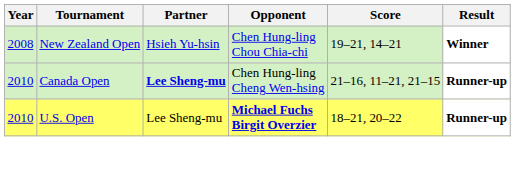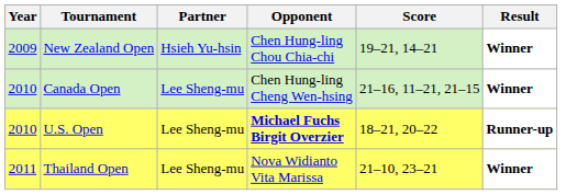 <table class="sortable wikitable" style="font-size: 90%;">
 <tr>
 <th>Year</th>
 <th>Tournament</th>
 <th>Partner</th>
 <th>Opponent</th>
 <th>Score</th>
 <th>Result</th>
 </tr>
 <tr style="background:#D4F1C5">
-<td align="center"><a href='#'>2008</a></td>
+<td align="center"><a href='#'>2009</a></td>
 <td align="left"><a href='#'>New Zealand Open</a></td>
 <td align="left"> <a href='#'>Hsieh Yu-hsin</a></td>
 <td align="left"> <a href='#'>Chen Hung-ling</a> <br>  <a href='#'>Chou Chia-chi</a></td>
 <td align="left">19–21, 14–21</td>
 <td style="text-align: left; background:white"> <strong>Winner</strong></td>
 </tr>
 <tr style="background:#D4F1C5">
 <td align="center"><a href='#'>2010</a></td>
 <td align="left"><a href='#'>Canada Open</a></td>
-<td align="left"><strong> <a href='#'>Lee Sheng-mu</a></strong></td>
+<td align="left"> <a href='#'>Lee Sheng-mu</a></td>
 <td align="left"> Chen Hung-ling <br>  <a href='#'>Cheng Wen-hsing</a></td>
 <td align="left">21–16, 11–21, 21–15</td>
-<td style="text-align: left; background:white"> <strong>Runner-up</strong></td>
+<td style="text-align: left; background:white"> <strong>Winner</strong></td>
 </tr>
 <tr style="background:#FFFF67">
 <td align="center"><a href='#'>2010</a></td>
 <td align="left"><a href='#'>U.S. Open</a></td>
 <td align="left"> Lee Sheng-mu</td>
 <td align="left"><strong> <a href='#'>Michael Fuchs</a> <br>  <a href='#'>Birgit Overzier</a></strong></td>
 <td align="left">18–21, 20–22</td>
 <td style="text-align: left; background:white"> <strong>Runner-up</strong></td>
 </tr>
+<tr style="background:#FFFF67">
+<td align="center"><a href='#'>2011</a></td>
+<td align="left"><a href='#'>Thailand Open</a></td>
+<td align="left"> Lee Sheng-mu</td>
+<td align="left"> <a href='#'>Nova Widianto</a> <br>  <a href='#'>Vita Marissa</a></td>
+<td align="left">21–10, 23–21</td>
+<td style="text-align: left; background:white"> <strong>Winner</strong></td>
+</tr>
 </table>
